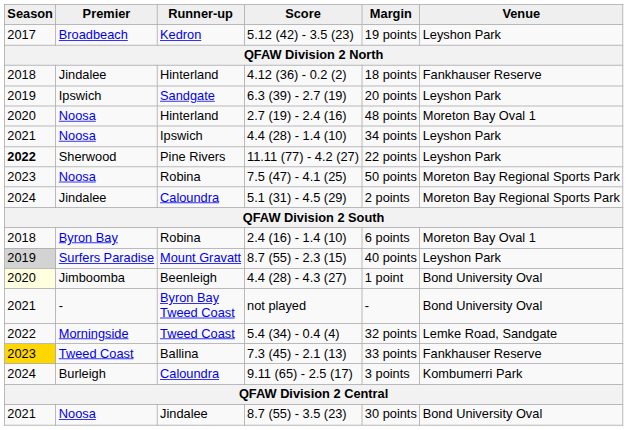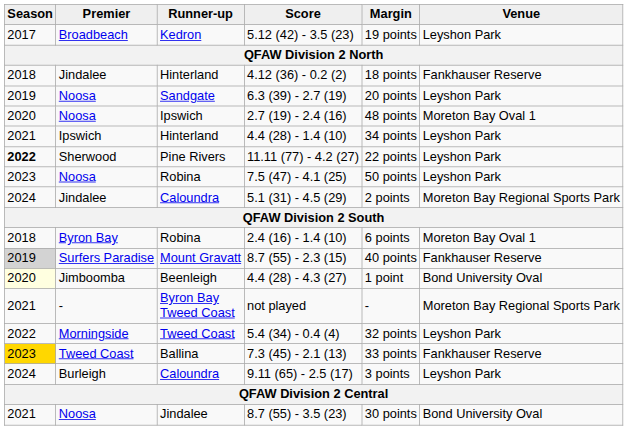 <table class="wikitable">
 <tr bgcolor=#efefef>
 <td align="center"><strong>Season</strong></td>
 <td align="center"><strong>Premier</strong></td>
 <td align="center"><strong>Runner-up</strong></td>
 <td align="center"><strong>Score</strong></td>
 <td align="center"><strong>Margin</strong></td>
 <td align="center"><strong>Venue</strong></td>
 </tr>
 <tr>
 <td>2017</td>
 <td><a href='#'>Broadbeach</a></td>
 <td><a href='#'>Kedron</a></td>
 <td>5.12 (42) - 3.5 (23)</td>
 <td>19 points</td>
 <td>Leyshon Park</td>
 </tr>
 <tr>
 <th colspan="6">QFAW Division 2 North</th>
 </tr>
 <tr>
 <td>2018</td>
 <td>Jindalee</td>
 <td>Hinterland</td>
 <td>4.12 (36) - 0.2 (2)</td>
 <td>18 points</td>
 <td>Fankhauser Reserve</td>
 </tr>
 <tr>
 <td>2019</td>
-<td>Ipswich</td>
+<td><a href='#'>Noosa</a></td>
 <td><a href='#'>Sandgate</a></td>
 <td>6.3 (39) - 2.7 (19)</td>
 <td>20 points</td>
 <td>Leyshon Park</td>
 </tr>
 <tr>
 <td>2020</td>
 <td><a href='#'>Noosa</a></td>
-<td>Hinterland</td>
+<td>Ipswich</td>
 <td>2.7 (19) - 2.4 (16)</td>
 <td>48 points</td>
 <td>Moreton Bay Oval 1</td>
 </tr>
 <tr>
 <td>2021</td>
-<td><a href='#'>Noosa</a></td>
 <td>Ipswich</td>
+<td>Hinterland</td>
 <td>4.4 (28) - 1.4 (10)</td>
 <td>34 points</td>
 <td>Leyshon Park</td>
 </tr>
 <tr>
 <td><strong>2022</strong></td>
 <td>Sherwood</td>
 <td>Pine Rivers</td>
 <td>11.11 (77) - 4.2 (27)</td>
 <td>22 points</td>
 <td>Leyshon Park</td>
 </tr>
 <tr>
 <td>2023</td>
 <td><a href='#'>Noosa</a></td>
 <td>Robina</td>
 <td>7.5 (47) - 4.1 (25)</td>
 <td>50 points</td>
-<td>Moreton Bay Regional Sports Park</td>
+<td>Leyshon Park</td>
 </tr>
 <tr>
 <td>2024</td>
 <td>Jindalee</td>
 <td><a href='#'>Caloundra</a></td>
 <td>5.1 (31) - 4.5 (29)</td>
 <td>2 points</td>
 <td>Moreton Bay Regional Sports Park</td>
 </tr>
 <tr>
 <th colspan="6">QFAW Division 2 South</th>
 </tr>
 <tr>
 <td>2018</td>
 <td><a href='#'>Byron Bay</a></td>
 <td>Robina</td>
 <td>2.4 (16) - 1.4 (10)</td>
 <td>6 points</td>
 <td>Moreton Bay Oval 1</td>
 </tr>
 <tr>
 <td style="background: lightgrey;">2019</td>
 <td><a href='#'>Surfers Paradise</a></td>
 <td><a href='#'>Mount Gravatt</a></td>
 <td>8.7 (55) - 2.3 (15)</td>
 <td>40 points</td>
-<td>Leyshon Park</td>
+<td>Fankhauser Reserve</td>
 </tr>
 <tr>
 <td style="background: lightyellow;">2020</td>
 <td>Jimboomba</td>
 <td>Beenleigh</td>
 <td>4.4 (28) - 4.3 (27)</td>
 <td>1 point</td>
 <td>Bond University Oval</td>
 </tr>
 <tr>
 <td>2021</td>
 <td>-</td>
 <td><a href='#'>Byron Bay</a> <br> <a href='#'>Tweed Coast</a></td>
 <td>not played</td>
 <td>-</td>
-<td>Bond University Oval</td>
+<td>Moreton Bay Regional Sports Park</td>
 </tr>
 <tr>
 <td>2022</td>
 <td><a href='#'>Morningside</a></td>
 <td><a href='#'>Tweed Coast</a></td>
 <td>5.4 (34) - 0.4 (4)</td>
 <td>32 points</td>
-<td>Lemke Road, Sandgate</td>
+<td>Leyshon Park</td>
 </tr>
 <tr>
 <td style="background: gold;">2023</td>
 <td><a href='#'>Tweed Coast</a></td>
 <td>Ballina</td>
 <td>7.3 (45) - 2.1 (13)</td>
 <td>33 points</td>
 <td>Fankhauser Reserve</td>
 </tr>
 <tr>
 <td>2024</td>
 <td>Burleigh</td>
 <td><a href='#'>Caloundra</a></td>
 <td>9.11 (65) - 2.5 (17)</td>
 <td>3 points</td>
-<td>Kombumerri Park</td>
+<td>Leyshon Park</td>
 </tr>
 <tr>
 <th colspan="6">QFAW Division 2 Central</th>
 </tr>
 <tr>
 <td>2021</td>
 <td><a href='#'>Noosa</a></td>
 <td>Jindalee</td>
 <td>8.7 (55) - 3.5 (23)</td>
 <td>30 points</td>
 <td>Bond University Oval</td>
 </tr>
 </table>
